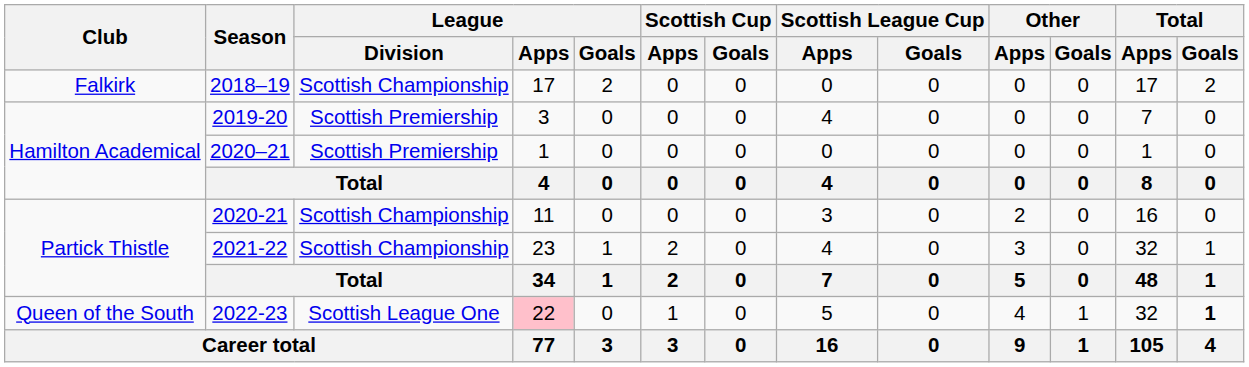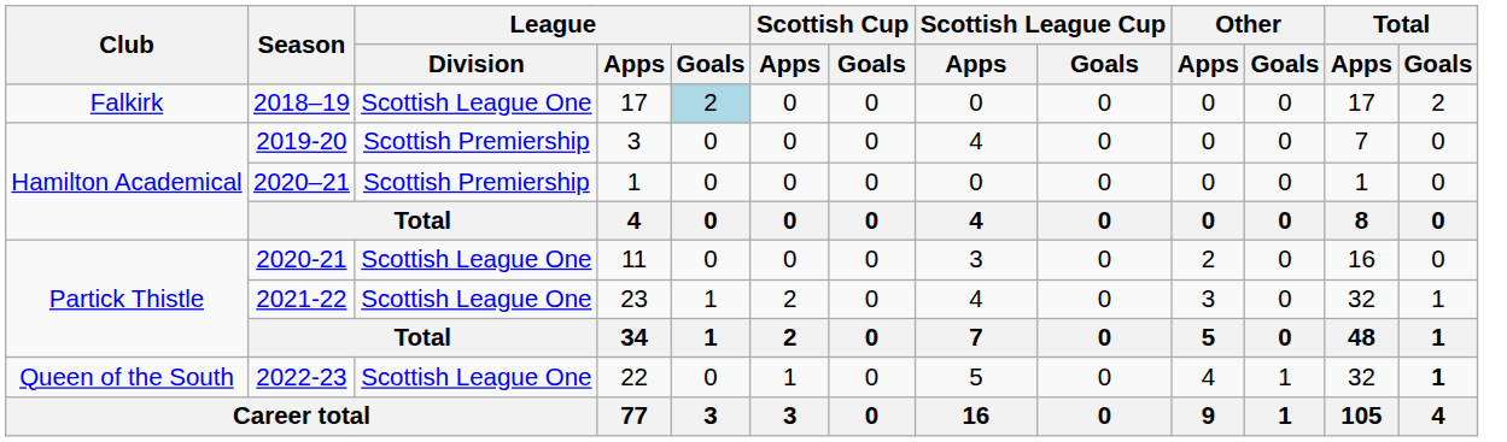 <table class="wikitable" style="text-align: center;">
 <tr>
 <th rowspan="2">Club</th>
 <th rowspan="2">Season</th>
 <th colspan="3">League</th>
 <th colspan="2">Scottish Cup</th>
 <th colspan="2">Scottish League Cup</th>
 <th colspan="2">Other</th>
 <th colspan="2">Total</th>
 </tr>
 <tr>
 <th>Division</th>
 <th>Apps</th>
 <th>Goals</th>
 <th>Apps</th>
 <th>Goals</th>
 <th>Apps</th>
 <th>Goals</th>
 <th>Apps</th>
 <th>Goals</th>
 <th>Apps</th>
 <th>Goals</th>
 </tr>
 <tr>
 <td><a href='#'>Falkirk</a></td>
 <td><a href='#'>2018–19</a></td>
-<td><a href='#'>Scottish Championship</a></td>
+<td><a href='#'>Scottish League One</a></td>
 <td>17</td>
-<td>2</td>
+<td style="background: lightblue;">2</td>
 <td>0</td>
 <td>0</td>
 <td>0</td>
 <td>0</td>
 <td>0</td>
 <td>0</td>
 <td>17</td>
 <td>2</td>
 </tr>
 <tr>
 <td rowspan=3><a href='#'>Hamilton Academical</a></td>
 <td><a href='#'>2019-20</a></td>
 <td><a href='#'>Scottish Premiership</a></td>
 <td>3</td>
 <td>0</td>
 <td>0</td>
 <td>0</td>
 <td>4</td>
 <td>0</td>
 <td>0</td>
 <td>0</td>
 <td>7</td>
 <td>0</td>
 </tr>
 <tr>
 <td><a href='#'>2020–21</a></td>
 <td><a href='#'>Scottish Premiership</a></td>
 <td>1</td>
 <td>0</td>
 <td>0</td>
 <td>0</td>
 <td>0</td>
 <td>0</td>
 <td>0</td>
 <td>0</td>
 <td>1</td>
 <td>0</td>
 </tr>
 <tr>
 <th colspan=2>Total</th>
 <th>4</th>
 <th>0</th>
 <th>0</th>
 <th>0</th>
 <th>4</th>
 <th>0</th>
 <th>0</th>
 <th>0</th>
 <th>8</th>
 <th>0</th>
 </tr>
 <tr>
 <td rowspan=3><a href='#'>Partick Thistle</a></td>
 <td><a href='#'>2020-21</a></td>
-<td><a href='#'>Scottish Championship</a></td>
+<td><a href='#'>Scottish League One</a></td>
 <td>11</td>
 <td>0</td>
 <td>0</td>
 <td>0</td>
 <td>3</td>
 <td>0</td>
 <td>2</td>
 <td>0</td>
 <td>16</td>
 <td>0</td>
 </tr>
 <tr>
 <td><a href='#'>2021-22</a></td>
-<td><a href='#'>Scottish Championship</a></td>
+<td><a href='#'>Scottish League One</a></td>
 <td>23</td>
 <td>1</td>
 <td>2</td>
 <td>0</td>
 <td>4</td>
 <td>0</td>
 <td>3</td>
 <td>0</td>
 <td>32</td>
 <td>1</td>
 </tr>
 <tr>
 <th colspan=2>Total</th>
 <th>34</th>
 <th>1</th>
 <th>2</th>
 <th>0</th>
 <th>7</th>
 <th>0</th>
 <th>5</th>
 <th>0</th>
 <th>48</th>
 <th>1</th>
 </tr>
 <tr>
 <td><a href='#'>Queen of the South</a></td>
 <td><a href='#'>2022-23</a></td>
 <td><a href='#'>Scottish League One</a></td>
-<td style="background: pink;">22</td>
+<td>22</td>
 <td>0</td>
 <td>1</td>
 <td>0</td>
 <td>5</td>
 <td>0</td>
 <td>4</td>
 <td>1</td>
 <td>32</td>
 <td><strong>1</strong></td>
 </tr>
 <tr>
 <th colspan="3">Career total</th>
 <th>77</th>
 <th>3</th>
 <th>3</th>
 <th>0</th>
 <th>16</th>
 <th>0</th>
 <th>9</th>
 <th>1</th>
 <th>105</th>
 <th>4</th>
 </tr>
 </table>
